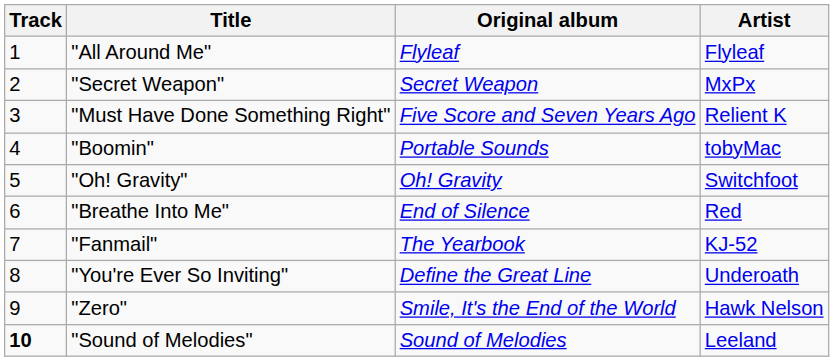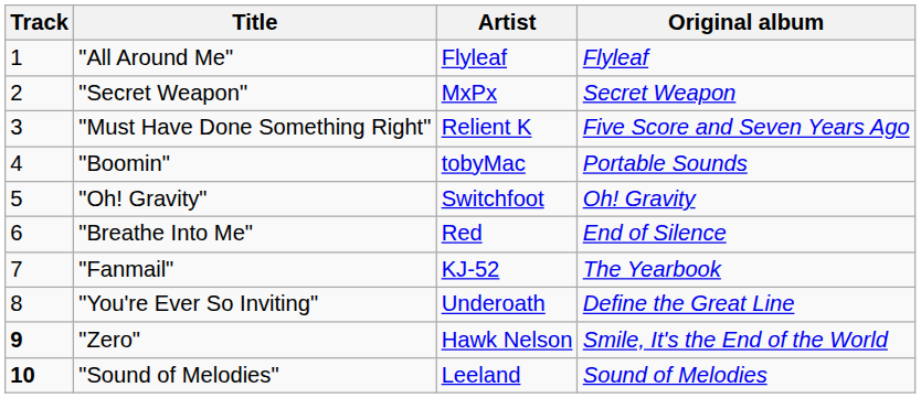 <table class="wikitable">
 <tr>
 <th>Track</th>
 <th>Title</th>
+<th>Artist</th>
 <th>Original album</th>
-<th>Artist</th>
 </tr>
 <tr>
 <td>1</td>
 <td>"All Around Me"</td>
+<td><a href='#'>Flyleaf</a></td>
 <td><em><a href='#'>Flyleaf</a></em></td>
-<td><a href='#'>Flyleaf</a></td>
 </tr>
 <tr>
 <td>2</td>
 <td>"Secret Weapon"</td>
+<td><a href='#'>MxPx</a></td>
 <td><em><a href='#'>Secret Weapon</a></em></td>
-<td><a href='#'>MxPx</a></td>
 </tr>
 <tr style="text-align:left; vertical-align:top;">
 <td>3</td>
 <td>"Must Have Done Something Right"</td>
+<td><a href='#'>Relient K</a></td>
 <td><em><a href='#'>Five Score and Seven Years Ago</a></em></td>
-<td><a href='#'>Relient K</a></td>
 </tr>
 <tr style="text-align:left; vertical-align:top;">
 <td>4</td>
 <td>"Boomin"</td>
+<td><a href='#'>tobyMac</a></td>
 <td><em><a href='#'>Portable Sounds</a></em></td>
-<td><a href='#'>tobyMac</a></td>
 </tr>
 <tr style="text-align:left; vertical-align:top;">
 <td>5</td>
 <td>"Oh! Gravity"</td>
+<td><a href='#'>Switchfoot</a></td>
 <td><em><a href='#'>Oh! Gravity</a></em></td>
-<td><a href='#'>Switchfoot</a></td>
 </tr>
 <tr>
 <td>6</td>
 <td>"Breathe Into Me"</td>
+<td><a href='#'>Red</a></td>
 <td><em><a href='#'>End of Silence</a></em></td>
-<td><a href='#'>Red</a></td>
 </tr>
 <tr style="text-align:left; vertical-align:top;">
 <td>7</td>
 <td>"Fanmail"</td>
+<td><a href='#'>KJ-52</a></td>
 <td><em><a href='#'>The Yearbook</a></em></td>
-<td><a href='#'>KJ-52</a></td>
 </tr>
 <tr style="text-align:left; vertical-align:top;">
 <td>8</td>
 <td>"You're Ever So Inviting"</td>
+<td><a href='#'>Underoath</a></td>
 <td><em><a href='#'>Define the Great Line</a></em></td>
-<td><a href='#'>Underoath</a></td>
 </tr>
 <tr style="text-align:left; vertical-align:top;">
-<td>9</td>
+<td><strong>9</strong></td>
 <td>"Zero"</td>
+<td><a href='#'>Hawk Nelson</a></td>
 <td><em><a href='#'>Smile, It's the End of the World</a></em></td>
-<td><a href='#'>Hawk Nelson</a></td>
 </tr>
 <tr style="text-align:left; vertical-align:top;">
 <td><strong>10</strong></td>
 <td>"Sound of Melodies"</td>
+<td><a href='#'>Leeland</a></td>
 <td><em><a href='#'>Sound of Melodies</a></em></td>
-<td><a href='#'>Leeland</a></td>
 </tr>
 </table>
